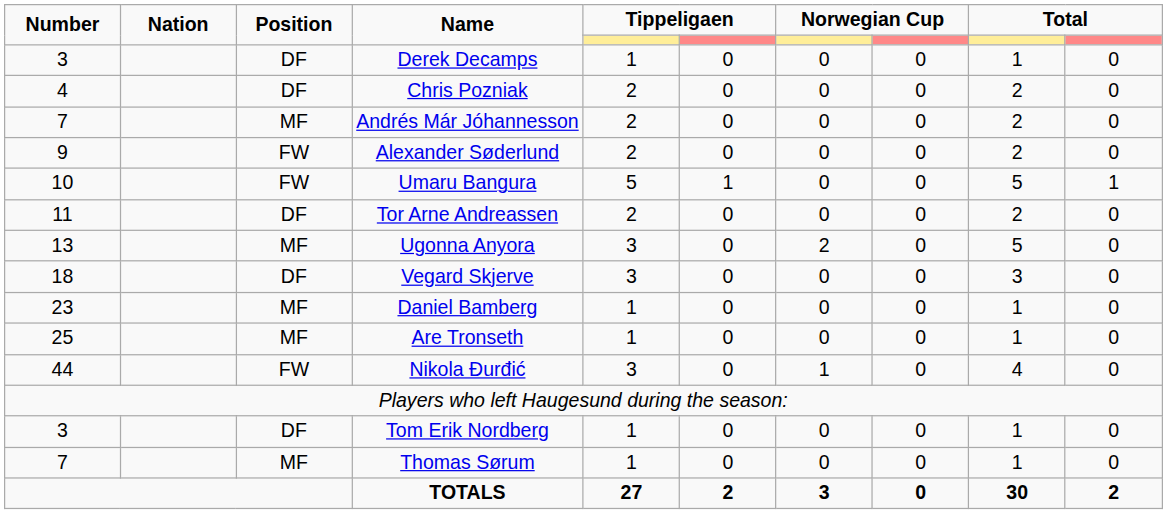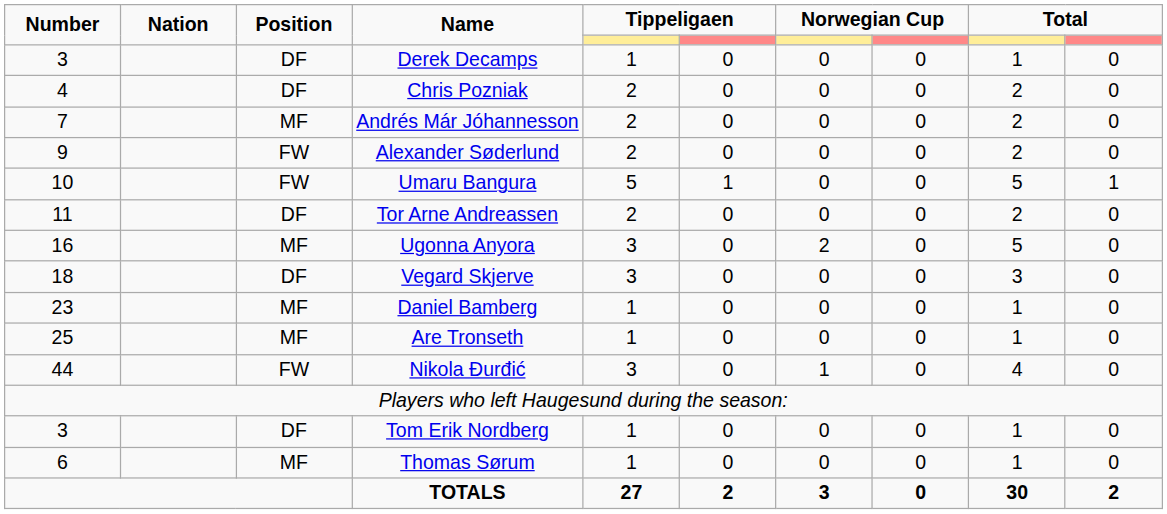 <table class="wikitable" style="font-size: 100%; text-align: center;">
 <tr>
 <td rowspan="2" width="10%" align="center"><strong>Number</strong></td>
 <td rowspan="2" width="10%" align="center"><strong>Nation</strong></td>
 <td rowspan="2" width="10%" align="center"><strong>Position</strong></td>
 <td rowspan="2" width="20%" align="center"><strong>Name</strong></td>
 <td colspan="2" align="center"><strong>Tippeligaen</strong></td>
 <td colspan="2" align="center"><strong>Norwegian Cup</strong></td>
 <td colspan="2" align="center"><strong>Total</strong></td>
 </tr>
 <tr>
 <th width=60 style="background: #FFEE99"></th>
 <th width=60 style="background: #FF8888"></th>
 <th width=60 style="background: #FFEE99"></th>
 <th width=60 style="background: #FF8888"></th>
 <th width=60 style="background: #FFEE99"></th>
 <th width=60 style="background: #FF8888"></th>
 </tr>
 <tr>
 <td>3</td>
 <td></td>
 <td>DF</td>
 <td><a href='#'>Derek Decamps</a></td>
 <td>1</td>
 <td>0</td>
 <td>0</td>
 <td>0</td>
 <td>1</td>
 <td>0</td>
 </tr>
 <tr>
 <td>4</td>
 <td></td>
 <td>DF</td>
 <td><a href='#'>Chris Pozniak</a></td>
 <td>2</td>
 <td>0</td>
 <td>0</td>
 <td>0</td>
 <td>2</td>
 <td>0</td>
 </tr>
 <tr>
 <td>7</td>
 <td></td>
 <td>MF</td>
 <td><a href='#'>Andrés Már Jóhannesson</a></td>
 <td>2</td>
 <td>0</td>
 <td>0</td>
 <td>0</td>
 <td>2</td>
 <td>0</td>
 </tr>
 <tr>
 <td>9</td>
 <td></td>
 <td>FW</td>
 <td><a href='#'>Alexander Søderlund</a></td>
 <td>2</td>
 <td>0</td>
 <td>0</td>
 <td>0</td>
 <td>2</td>
 <td>0</td>
 </tr>
 <tr>
 <td>10</td>
 <td></td>
 <td>FW</td>
 <td><a href='#'>Umaru Bangura</a></td>
 <td>5</td>
 <td>1</td>
 <td>0</td>
 <td>0</td>
 <td>5</td>
 <td>1</td>
 </tr>
 <tr>
 <td>11</td>
 <td></td>
 <td>DF</td>
 <td><a href='#'>Tor Arne Andreassen</a></td>
 <td>2</td>
 <td>0</td>
 <td>0</td>
 <td>0</td>
 <td>2</td>
 <td>0</td>
 </tr>
 <tr>
-<td>13</td>
+<td>16</td>
 <td></td>
 <td>MF</td>
 <td><a href='#'>Ugonna Anyora</a></td>
 <td>3</td>
 <td>0</td>
 <td>2</td>
 <td>0</td>
 <td>5</td>
 <td>0</td>
 </tr>
 <tr>
 <td>18</td>
 <td></td>
 <td>DF</td>
 <td><a href='#'>Vegard Skjerve</a></td>
 <td>3</td>
 <td>0</td>
 <td>0</td>
 <td>0</td>
 <td>3</td>
 <td>0</td>
 </tr>
 <tr>
 <td>23</td>
 <td></td>
 <td>MF</td>
 <td><a href='#'>Daniel Bamberg</a></td>
 <td>1</td>
 <td>0</td>
 <td>0</td>
 <td>0</td>
 <td>1</td>
 <td>0</td>
 </tr>
 <tr>
 <td>25</td>
 <td></td>
 <td>MF</td>
 <td><a href='#'>Are Tronseth</a></td>
 <td>1</td>
 <td>0</td>
 <td>0</td>
 <td>0</td>
 <td>1</td>
 <td>0</td>
 </tr>
 <tr>
 <td>44</td>
 <td></td>
 <td>FW</td>
 <td><a href='#'>Nikola Đurđić</a></td>
 <td>3</td>
 <td>0</td>
 <td>1</td>
 <td>0</td>
 <td>4</td>
 <td>0</td>
 </tr>
 <tr>
 <td colspan="14"><em>Players who left Haugesund during the season:</em></td>
 </tr>
 <tr>
 <td>3</td>
 <td></td>
 <td>DF</td>
 <td><a href='#'>Tom Erik Nordberg</a></td>
 <td>1</td>
 <td>0</td>
 <td>0</td>
 <td>0</td>
 <td>1</td>
 <td>0</td>
 </tr>
 <tr>
-<td>7</td>
+<td>6</td>
 <td></td>
 <td>MF</td>
 <td><a href='#'>Thomas Sørum</a></td>
 <td>1</td>
 <td>0</td>
 <td>0</td>
 <td>0</td>
 <td>1</td>
 <td>0</td>
 </tr>
 <tr>
 <td colspan="3"></td>
 <td><strong>TOTALS</strong></td>
 <td><strong>27</strong></td>
 <td><strong>2</strong></td>
 <td><strong>3</strong></td>
 <td><strong>0</strong></td>
 <td><strong>30</strong></td>
 <td><strong>2</strong></td>
 </tr>
 </table>
